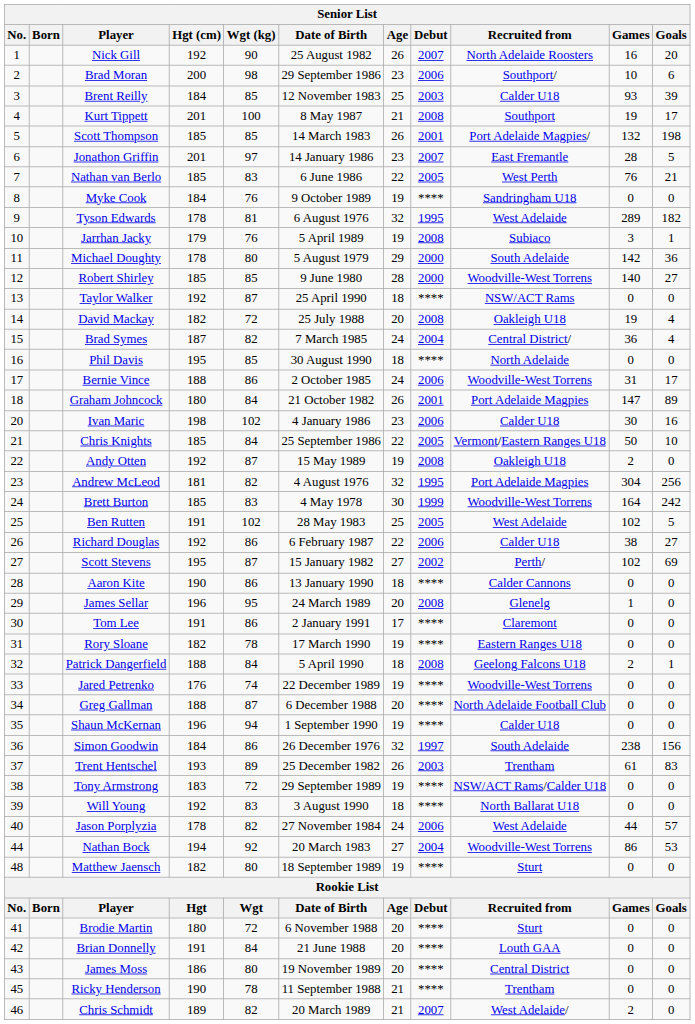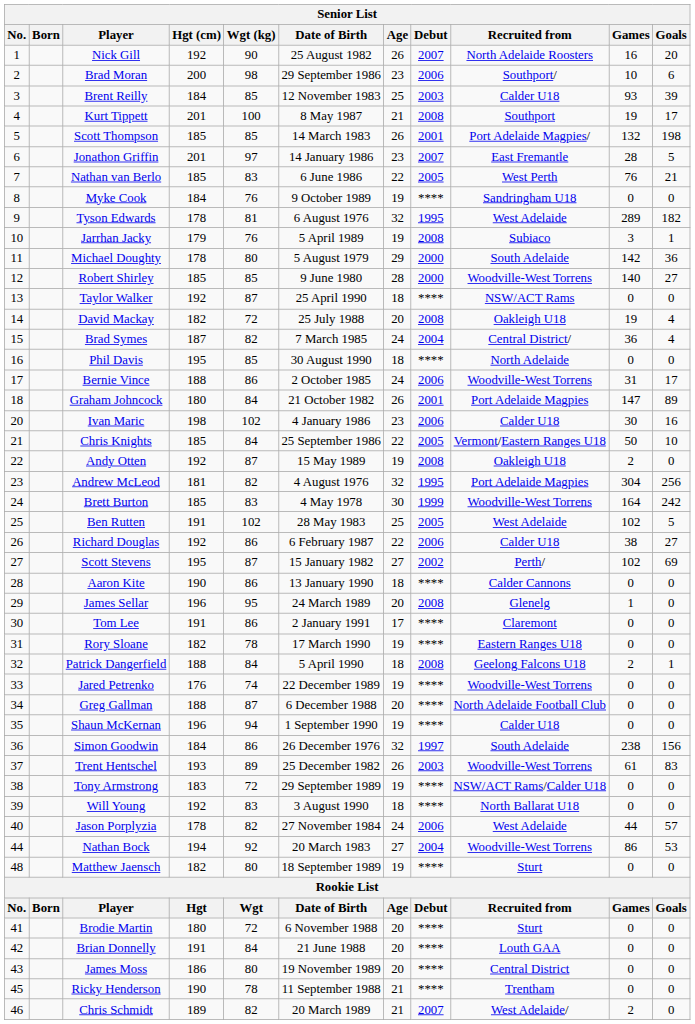 <table class="wikitable" style="text-align:center;">
 <tr>
 <th colspan="11">Senior List</th>
 </tr>
 <tr>
 <th>No.</th>
 <th>Born</th>
 <th>Player</th>
 <th>Hgt (cm)</th>
 <th>Wgt (kg)</th>
 <th>Date of Birth</th>
 <th>Age</th>
 <th>Debut</th>
 <th>Recruited from</th>
 <th>Games</th>
 <th>Goals</th>
 </tr>
 <tr>
 <td>1</td>
 <td></td>
 <td><a href='#'>Nick Gill</a></td>
 <td>192</td>
 <td>90</td>
 <td>25 August 1982</td>
 <td>26</td>
 <td><a href='#'>2007</a></td>
 <td><a href='#'>North Adelaide Roosters</a></td>
 <td>16</td>
 <td>20</td>
 </tr>
 <tr>
 <td>2</td>
 <td></td>
 <td><a href='#'>Brad Moran</a></td>
 <td>200</td>
 <td>98</td>
 <td>29 September 1986</td>
 <td>23</td>
 <td><a href='#'>2006</a></td>
 <td><a href='#'>Southport</a>/</td>
 <td>10</td>
 <td>6</td>
 </tr>
 <tr>
 <td>3</td>
 <td></td>
 <td><a href='#'>Brent Reilly</a></td>
 <td>184</td>
 <td>85</td>
 <td>12 November 1983</td>
 <td>25</td>
 <td><a href='#'>2003</a></td>
 <td><a href='#'>Calder U18</a></td>
 <td>93</td>
 <td>39</td>
 </tr>
 <tr>
 <td>4</td>
 <td></td>
 <td><a href='#'>Kurt Tippett</a></td>
 <td>201</td>
 <td>100</td>
 <td>8 May 1987</td>
 <td>21</td>
 <td><a href='#'>2008</a></td>
 <td><a href='#'>Southport</a></td>
 <td>19</td>
 <td>17</td>
 </tr>
 <tr>
 <td>5</td>
 <td></td>
 <td><a href='#'>Scott Thompson</a></td>
 <td>185</td>
 <td>85</td>
 <td>14 March 1983</td>
 <td>26</td>
 <td><a href='#'>2001</a></td>
 <td><a href='#'>Port Adelaide Magpies</a>/</td>
 <td>132</td>
 <td>198</td>
 </tr>
 <tr>
 <td>6</td>
 <td></td>
 <td><a href='#'>Jonathon Griffin</a></td>
 <td>201</td>
 <td>97</td>
 <td>14 January 1986</td>
 <td>23</td>
 <td><a href='#'>2007</a></td>
 <td><a href='#'>East Fremantle</a></td>
 <td>28</td>
 <td>5</td>
 </tr>
 <tr>
 <td>7</td>
 <td></td>
 <td><a href='#'>Nathan van Berlo</a></td>
 <td>185</td>
 <td>83</td>
 <td>6 June 1986</td>
 <td>22</td>
 <td><a href='#'>2005</a></td>
 <td><a href='#'>West Perth</a></td>
 <td>76</td>
 <td>21</td>
 </tr>
 <tr>
 <td>8</td>
 <td></td>
 <td><a href='#'>Myke Cook</a></td>
 <td>184</td>
 <td>76</td>
 <td>9 October 1989</td>
 <td>19</td>
 <td>****</td>
 <td><a href='#'>Sandringham U18</a></td>
 <td>0</td>
 <td>0</td>
 </tr>
 <tr>
 <td>9</td>
 <td></td>
 <td><a href='#'>Tyson Edwards</a></td>
 <td>178</td>
 <td>81</td>
 <td>6 August 1976</td>
 <td>32</td>
 <td><a href='#'>1995</a></td>
 <td><a href='#'>West Adelaide</a></td>
 <td>289</td>
 <td>182</td>
 </tr>
 <tr>
 <td>10</td>
 <td></td>
 <td><a href='#'>Jarrhan Jacky</a></td>
 <td>179</td>
 <td>76</td>
 <td>5 April 1989</td>
 <td>19</td>
 <td><a href='#'>2008</a></td>
 <td><a href='#'>Subiaco</a></td>
 <td>3</td>
 <td>1</td>
 </tr>
 <tr>
 <td>11</td>
 <td></td>
 <td><a href='#'>Michael Doughty</a></td>
 <td>178</td>
 <td>80</td>
 <td>5 August 1979</td>
 <td>29</td>
 <td><a href='#'>2000</a></td>
 <td><a href='#'>South Adelaide</a></td>
 <td>142</td>
 <td>36</td>
 </tr>
 <tr>
 <td>12</td>
 <td></td>
 <td><a href='#'>Robert Shirley</a></td>
 <td>185</td>
 <td>85</td>
 <td>9 June 1980</td>
 <td>28</td>
 <td><a href='#'>2000</a></td>
 <td><a href='#'>Woodville-West Torrens</a></td>
 <td>140</td>
 <td>27</td>
 </tr>
 <tr>
 <td>13</td>
 <td></td>
 <td><a href='#'>Taylor Walker</a></td>
 <td>192</td>
 <td>87</td>
 <td>25 April 1990</td>
 <td>18</td>
 <td>****</td>
 <td><a href='#'>NSW/ACT Rams</a></td>
 <td>0</td>
 <td>0</td>
 </tr>
 <tr>
 <td>14</td>
 <td></td>
 <td><a href='#'>David Mackay</a></td>
 <td>182</td>
 <td>72</td>
 <td>25 July 1988</td>
 <td>20</td>
 <td><a href='#'>2008</a></td>
 <td><a href='#'>Oakleigh U18</a></td>
 <td>19</td>
 <td>4</td>
 </tr>
 <tr>
 <td>15</td>
 <td></td>
 <td><a href='#'>Brad Symes</a></td>
 <td>187</td>
 <td>82</td>
 <td>7 March 1985</td>
 <td>24</td>
 <td><a href='#'>2004</a></td>
 <td><a href='#'>Central District</a>/</td>
 <td>36</td>
 <td>4</td>
 </tr>
 <tr>
 <td>16</td>
 <td></td>
 <td><a href='#'>Phil Davis</a></td>
 <td>195</td>
 <td>85</td>
 <td>30 August 1990</td>
 <td>18</td>
 <td>****</td>
 <td><a href='#'>North Adelaide</a></td>
 <td>0</td>
 <td>0</td>
 </tr>
 <tr>
 <td>17</td>
 <td></td>
 <td><a href='#'>Bernie Vince</a></td>
 <td>188</td>
 <td>86</td>
 <td>2 October 1985</td>
 <td>24</td>
 <td><a href='#'>2006</a></td>
 <td><a href='#'>Woodville-West Torrens</a></td>
 <td>31</td>
 <td>17</td>
 </tr>
 <tr>
 <td>18</td>
 <td></td>
 <td><a href='#'>Graham Johncock</a></td>
 <td>180</td>
 <td>84</td>
 <td>21 October 1982</td>
 <td>26</td>
 <td><a href='#'>2001</a></td>
 <td><a href='#'>Port Adelaide Magpies</a></td>
 <td>147</td>
 <td>89</td>
 </tr>
 <tr>
 <td>20</td>
 <td></td>
 <td><a href='#'>Ivan Maric</a></td>
 <td>198</td>
 <td>102</td>
 <td>4 January 1986</td>
 <td>23</td>
 <td><a href='#'>2006</a></td>
 <td><a href='#'>Calder U18</a></td>
 <td>30</td>
 <td>16</td>
 </tr>
 <tr>
 <td>21</td>
 <td></td>
 <td><a href='#'>Chris Knights</a></td>
 <td>185</td>
 <td>84</td>
 <td>25 September 1986</td>
 <td>22</td>
 <td><a href='#'>2005</a></td>
 <td><a href='#'>Vermont</a>/<a href='#'>Eastern Ranges U18</a></td>
 <td>50</td>
 <td>10</td>
 </tr>
 <tr>
 <td>22</td>
 <td></td>
 <td><a href='#'>Andy Otten</a></td>
 <td>192</td>
 <td>87</td>
 <td>15 May 1989</td>
 <td>19</td>
 <td><a href='#'>2008</a></td>
 <td><a href='#'>Oakleigh U18</a></td>
 <td>2</td>
 <td>0</td>
 </tr>
 <tr>
 <td>23</td>
 <td></td>
 <td><a href='#'>Andrew McLeod</a></td>
 <td>181</td>
 <td>82</td>
 <td>4 August 1976</td>
 <td>32</td>
 <td><a href='#'>1995</a></td>
 <td><a href='#'>Port Adelaide Magpies</a></td>
 <td>304</td>
 <td>256</td>
 </tr>
 <tr>
 <td>24</td>
 <td></td>
 <td><a href='#'>Brett Burton</a></td>
 <td>185</td>
 <td>83</td>
 <td>4 May 1978</td>
 <td>30</td>
 <td><a href='#'>1999</a></td>
 <td><a href='#'>Woodville-West Torrens</a></td>
 <td>164</td>
 <td>242</td>
 </tr>
 <tr>
 <td>25</td>
 <td></td>
 <td><a href='#'>Ben Rutten</a></td>
 <td>191</td>
 <td>102</td>
 <td>28 May 1983</td>
 <td>25</td>
 <td><a href='#'>2005</a></td>
 <td><a href='#'>West Adelaide</a></td>
 <td>102</td>
 <td>5</td>
 </tr>
 <tr>
 <td>26</td>
 <td></td>
 <td><a href='#'>Richard Douglas</a></td>
 <td>192</td>
 <td>86</td>
 <td>6 February 1987</td>
 <td>22</td>
 <td><a href='#'>2006</a></td>
 <td><a href='#'>Calder U18</a></td>
 <td>38</td>
 <td>27</td>
 </tr>
 <tr>
 <td>27</td>
 <td></td>
 <td><a href='#'>Scott Stevens</a></td>
 <td>195</td>
 <td>87</td>
 <td>15 January 1982</td>
 <td>27</td>
 <td><a href='#'>2002</a></td>
 <td><a href='#'>Perth</a>/</td>
 <td>102</td>
 <td>69</td>
 </tr>
 <tr>
 <td>28</td>
 <td></td>
 <td><a href='#'>Aaron Kite</a></td>
 <td>190</td>
 <td>86</td>
 <td>13 January 1990</td>
 <td>18</td>
 <td>****</td>
 <td><a href='#'>Calder Cannons</a></td>
 <td>0</td>
 <td>0</td>
 </tr>
 <tr>
 <td>29</td>
 <td></td>
 <td><a href='#'>James Sellar</a></td>
 <td>196</td>
 <td>95</td>
 <td>24 March 1989</td>
 <td>20</td>
 <td><a href='#'>2008</a></td>
 <td><a href='#'>Glenelg</a></td>
 <td>1</td>
 <td>0</td>
 </tr>
 <tr>
 <td>30</td>
 <td></td>
 <td><a href='#'>Tom Lee</a></td>
 <td>191</td>
 <td>86</td>
 <td>2 January 1991</td>
 <td>17</td>
 <td>****</td>
 <td><a href='#'>Claremont</a></td>
 <td>0</td>
 <td>0</td>
 </tr>
 <tr>
 <td>31</td>
 <td></td>
 <td><a href='#'>Rory Sloane</a></td>
 <td>182</td>
 <td>78</td>
 <td>17 March 1990</td>
 <td>19</td>
 <td>****</td>
 <td><a href='#'>Eastern Ranges U18</a></td>
 <td>0</td>
 <td>0</td>
 </tr>
 <tr>
 <td>32</td>
 <td></td>
 <td><a href='#'>Patrick Dangerfield</a></td>
 <td>188</td>
 <td>84</td>
 <td>5 April 1990</td>
 <td>18</td>
 <td><a href='#'>2008</a></td>
 <td><a href='#'>Geelong Falcons U18</a></td>
 <td>2</td>
 <td>1</td>
 </tr>
 <tr>
 <td>33</td>
 <td></td>
 <td><a href='#'>Jared Petrenko</a></td>
 <td>176</td>
 <td>74</td>
 <td>22 December 1989</td>
 <td>19</td>
 <td>****</td>
 <td><a href='#'>Woodville-West Torrens</a></td>
 <td>0</td>
 <td>0</td>
 </tr>
 <tr>
 <td>34</td>
 <td></td>
 <td><a href='#'>Greg Gallman</a></td>
 <td>188</td>
 <td>87</td>
 <td>6 December 1988</td>
 <td>20</td>
 <td>****</td>
 <td><a href='#'>North Adelaide Football Club</a></td>
 <td>0</td>
 <td>0</td>
 </tr>
 <tr>
 <td>35</td>
 <td></td>
 <td><a href='#'>Shaun McKernan</a></td>
 <td>196</td>
 <td>94</td>
 <td>1 September 1990</td>
 <td>19</td>
 <td>****</td>
 <td><a href='#'>Calder U18</a></td>
 <td>0</td>
 <td>0</td>
 </tr>
 <tr>
 <td>36</td>
 <td></td>
 <td><a href='#'>Simon Goodwin</a></td>
 <td>184</td>
 <td>86</td>
 <td>26 December 1976</td>
 <td>32</td>
 <td><a href='#'>1997</a></td>
 <td><a href='#'>South Adelaide</a></td>
 <td>238</td>
 <td>156</td>
 </tr>
 <tr>
 <td>37</td>
 <td></td>
 <td><a href='#'>Trent Hentschel</a></td>
 <td>193</td>
 <td>89</td>
 <td>25 December 1982</td>
 <td>26</td>
 <td><a href='#'>2003</a></td>
-<td><a href='#'>Trentham</a></td>
+<td><a href='#'>Woodville-West Torrens</a></td>
 <td>61</td>
 <td>83</td>
 </tr>
 <tr>
 <td>38</td>
 <td></td>
 <td><a href='#'>Tony Armstrong</a></td>
 <td>183</td>
 <td>72</td>
 <td>29 September 1989</td>
 <td>19</td>
 <td>****</td>
 <td><a href='#'>NSW/ACT Rams</a>/<a href='#'>Calder U18</a></td>
 <td>0</td>
 <td>0</td>
 </tr>
 <tr>
 <td>39</td>
 <td></td>
 <td><a href='#'>Will Young</a></td>
 <td>192</td>
 <td>83</td>
 <td>3 August 1990</td>
 <td>18</td>
 <td>****</td>
 <td><a href='#'>North Ballarat U18</a></td>
 <td>0</td>
 <td>0</td>
 </tr>
 <tr>
 <td>40</td>
 <td></td>
 <td><a href='#'>Jason Porplyzia</a></td>
 <td>178</td>
 <td>82</td>
 <td>27 November 1984</td>
 <td>24</td>
 <td><a href='#'>2006</a></td>
 <td><a href='#'>West Adelaide</a></td>
 <td>44</td>
 <td>57</td>
 </tr>
 <tr>
 <td>44</td>
 <td></td>
 <td><a href='#'>Nathan Bock</a></td>
 <td>194</td>
 <td>92</td>
 <td>20 March 1983</td>
 <td>27</td>
 <td><a href='#'>2004</a></td>
 <td><a href='#'>Woodville-West Torrens</a></td>
 <td>86</td>
 <td>53</td>
 </tr>
 <tr>
 <td>48</td>
 <td></td>
 <td><a href='#'>Matthew Jaensch</a></td>
 <td>182</td>
 <td>80</td>
 <td>18 September 1989</td>
 <td>19</td>
 <td>****</td>
 <td><a href='#'>Sturt</a></td>
 <td>0</td>
 <td>0</td>
 </tr>
 <tr>
 <th colspan="11">Rookie List</th>
 </tr>
 <tr>
 <th>No.</th>
 <th>Born</th>
 <th>Player</th>
 <th>Hgt</th>
 <th>Wgt</th>
 <th>Date of Birth</th>
 <th>Age</th>
 <th>Debut</th>
 <th>Recruited from</th>
 <th>Games</th>
 <th>Goals</th>
 </tr>
 <tr>
 <td>41</td>
 <td></td>
 <td><a href='#'>Brodie Martin</a></td>
 <td>180</td>
 <td>72</td>
 <td>6 November 1988</td>
 <td>20</td>
 <td>****</td>
 <td><a href='#'>Sturt</a></td>
 <td>0</td>
 <td>0</td>
 </tr>
 <tr>
 <td>42</td>
 <td></td>
 <td><a href='#'>Brian Donnelly</a></td>
 <td>191</td>
 <td>84</td>
 <td>21 June 1988</td>
 <td>20</td>
 <td>****</td>
 <td> <a href='#'>Louth GAA</a></td>
 <td>0</td>
 <td>0</td>
 </tr>
 <tr>
 <td>43</td>
 <td></td>
 <td><a href='#'>James Moss</a></td>
 <td>186</td>
 <td>80</td>
 <td>19 November 1989</td>
 <td>20</td>
 <td>****</td>
 <td><a href='#'>Central District</a></td>
 <td>0</td>
 <td>0</td>
 </tr>
 <tr>
 <td>45</td>
 <td></td>
 <td><a href='#'>Ricky Henderson</a></td>
 <td>190</td>
 <td>78</td>
 <td>11 September 1988</td>
 <td>21</td>
 <td>****</td>
 <td><a href='#'>Trentham</a></td>
 <td>0</td>
 <td>0</td>
 </tr>
 <tr>
 <td>46</td>
 <td></td>
 <td><a href='#'>Chris Schmidt</a></td>
 <td>189</td>
 <td>82</td>
 <td>20 March 1989</td>
 <td>21</td>
 <td><a href='#'>2007</a></td>
 <td><a href='#'>West Adelaide</a>/</td>
 <td>2</td>
 <td>0</td>
 </tr>
 </table>
